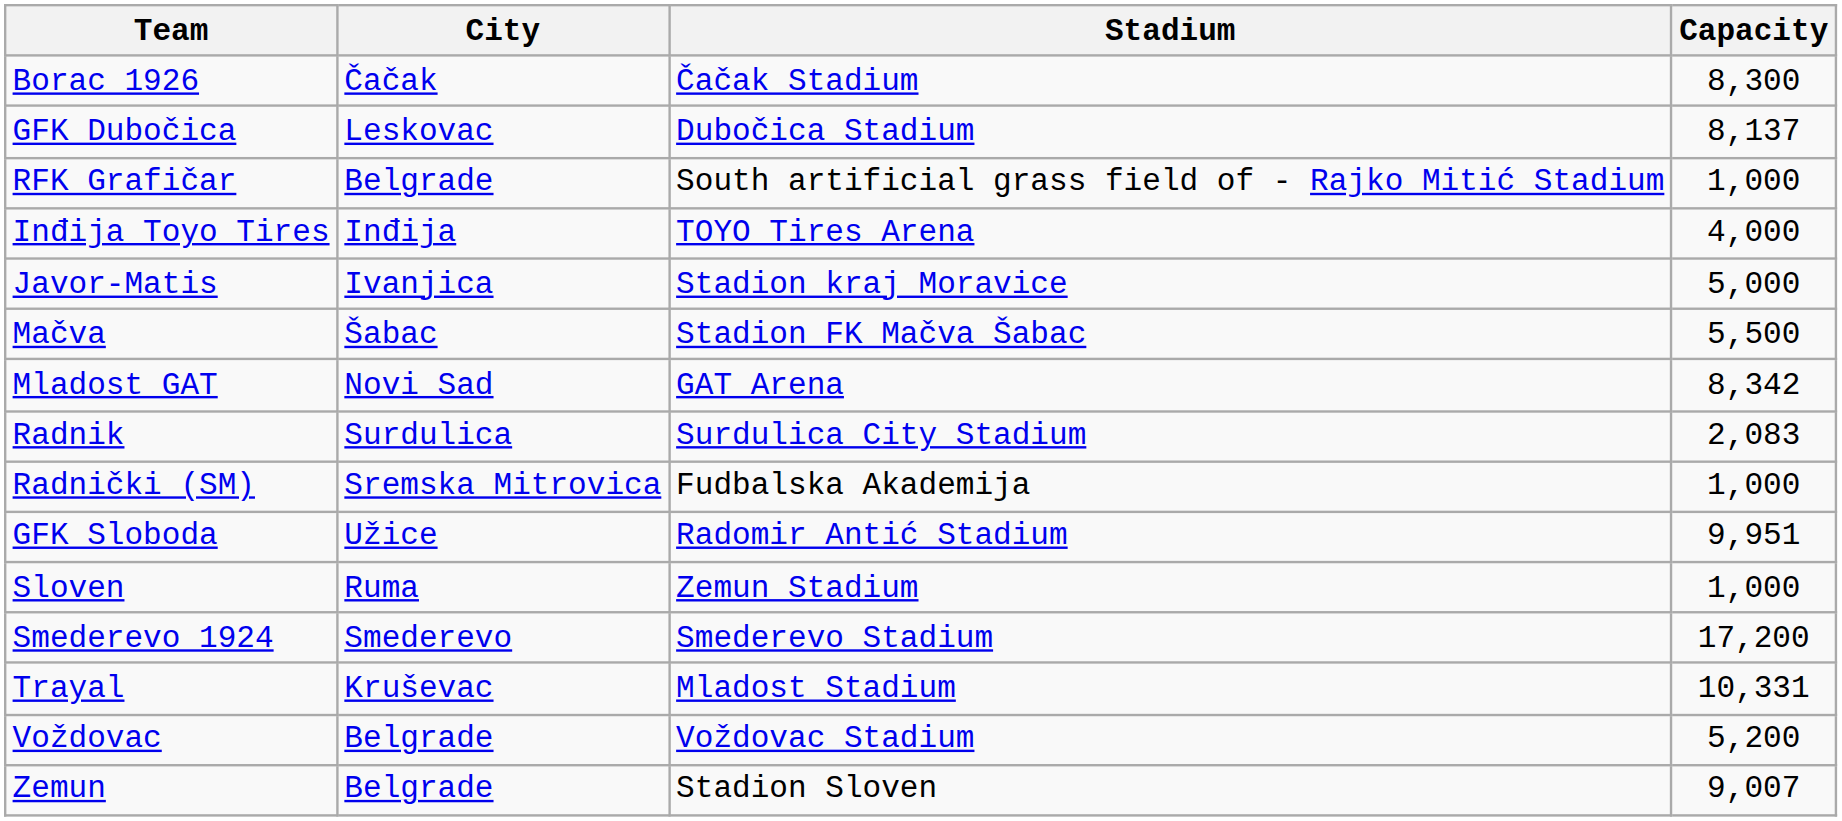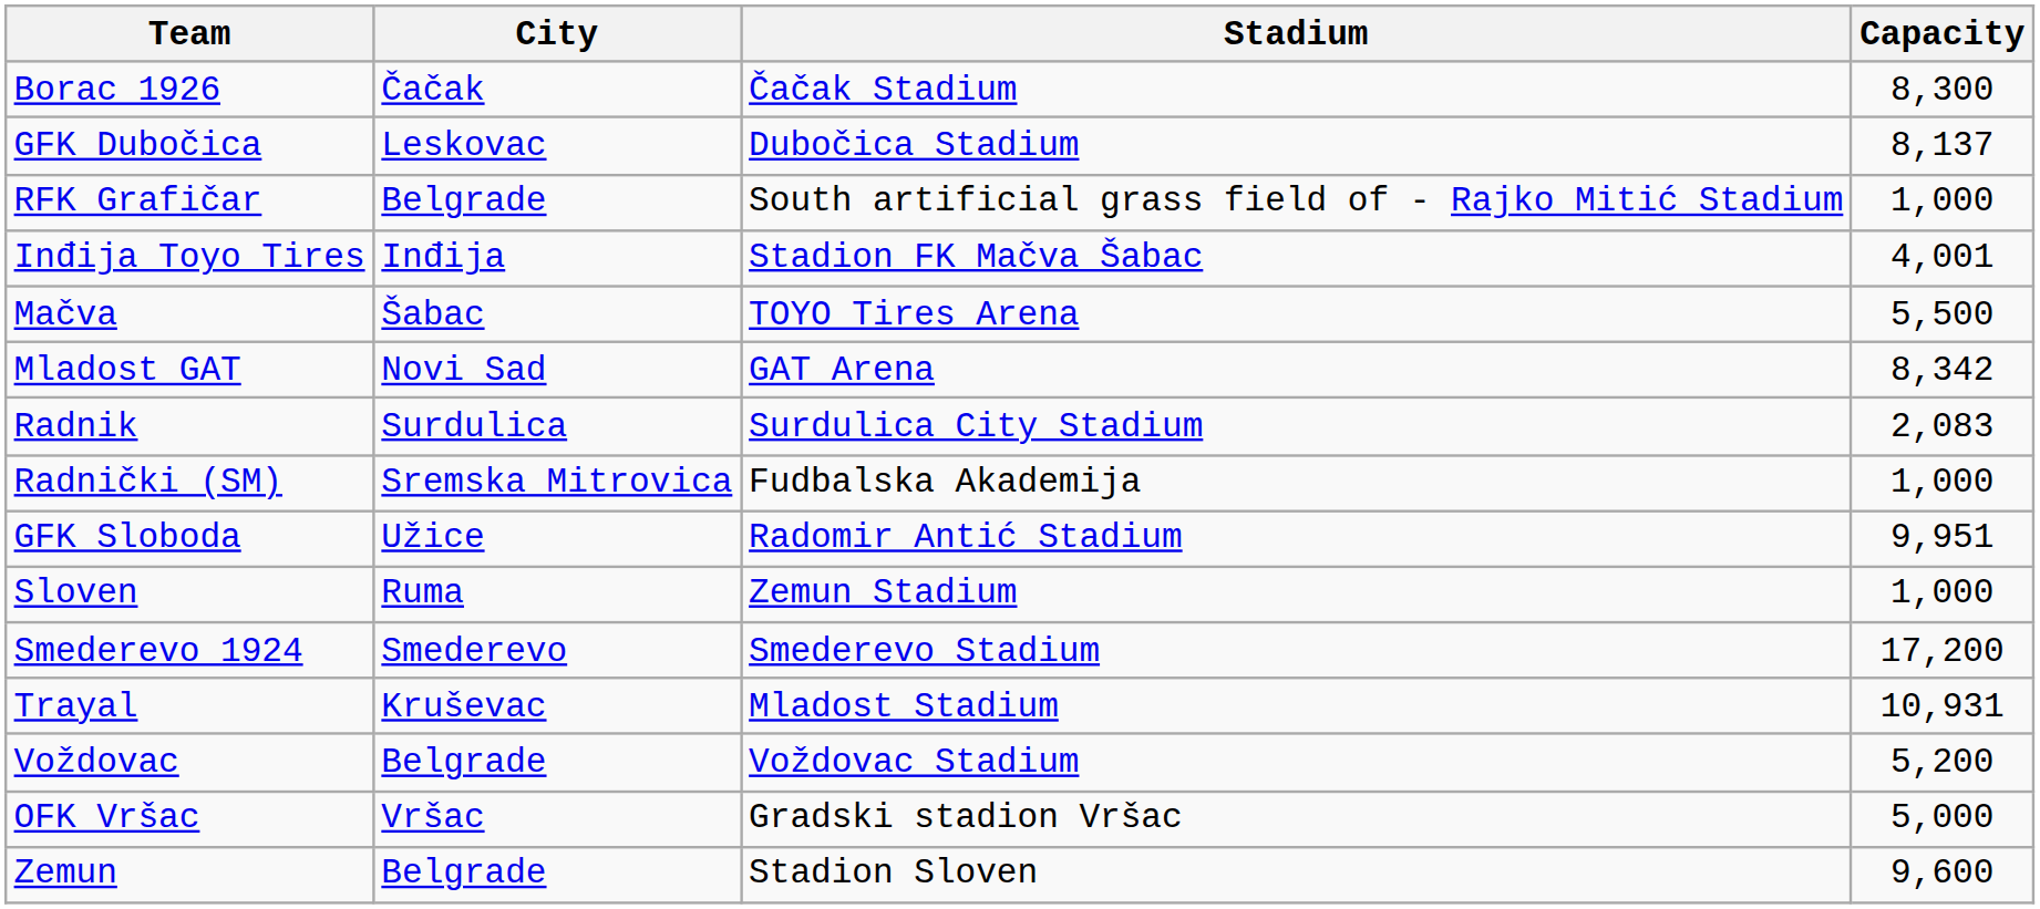 <table class="wikitable sortable">
 <tr>
 <th>Team</th>
 <th>City</th>
 <th>Stadium</th>
 <th>Capacity</th>
 </tr>
 <tr>
 <td><a href='#'>Borac 1926</a></td>
 <td><a href='#'>Čačak</a></td>
 <td><a href='#'>Čačak Stadium</a></td>
 <td style="text-align:center">8,300</td>
 </tr>
 <tr>
 <td><a href='#'>GFK Dubočica</a></td>
 <td><a href='#'>Leskovac</a></td>
 <td><a href='#'>Dubočica Stadium</a></td>
 <td style="text-align:center">8,137</td>
 </tr>
 <tr>
 <td><a href='#'>RFK Grafičar</a></td>
 <td><a href='#'>Belgrade</a></td>
 <td>South artificial grass field of - <a href='#'>Rajko Mitić Stadium</a></td>
 <td style="text-align:center">1,000</td>
 </tr>
 <tr>
 <td><a href='#'>Inđija Toyo Tires</a></td>
 <td><a href='#'>Inđija</a></td>
-<td><a href='#'>TOYO Tires Arena</a></td>
-<td style="text-align:center">4,000</td>
-</tr>
-<tr>
-<td><a href='#'>Javor-Matis</a></td>
-<td><a href='#'>Ivanjica</a></td>
-<td><a href='#'>Stadion kraj Moravice</a></td>
-<td style="text-align:center">5,000</td>
+<td><a href='#'>Stadion FK Mačva Šabac</a></td>
+<td style="text-align:center">4,001</td>
 </tr>
 <tr>
 <td><a href='#'>Mačva</a></td>
 <td><a href='#'>Šabac</a></td>
-<td><a href='#'>Stadion FK Mačva Šabac</a></td>
+<td><a href='#'>TOYO Tires Arena</a></td>
 <td style="text-align:center">5,500</td>
 </tr>
 <tr>
 <td><a href='#'>Mladost GAT</a></td>
 <td><a href='#'>Novi Sad</a></td>
 <td><a href='#'>GAT Arena</a></td>
 <td style="text-align:center">8,342</td>
 </tr>
 <tr>
 <td><a href='#'>Radnik</a></td>
 <td><a href='#'>Surdulica</a></td>
 <td><a href='#'>Surdulica City Stadium</a></td>
 <td style="text-align:center">2,083</td>
 </tr>
 <tr>
 <td><a href='#'>Radnički (SM)</a></td>
 <td><a href='#'>Sremska Mitrovica</a></td>
 <td>Fudbalska Akademija</td>
 <td style="text-align:center">1,000</td>
 </tr>
 <tr>
 <td><a href='#'>GFK Sloboda</a></td>
 <td><a href='#'>Užice</a></td>
 <td><a href='#'>Radomir Antić Stadium</a></td>
 <td style="text-align:center">9,951</td>
 </tr>
 <tr>
 <td><a href='#'>Sloven</a></td>
 <td><a href='#'>Ruma</a></td>
 <td><a href='#'>Zemun Stadium</a></td>
 <td style="text-align:center">1,000</td>
 </tr>
 <tr>
 <td><a href='#'>Smederevo 1924</a></td>
 <td><a href='#'>Smederevo</a></td>
 <td><a href='#'>Smederevo Stadium</a></td>
 <td style="text-align:center">17,200</td>
 </tr>
 <tr>
 <td><a href='#'>Trayal</a></td>
 <td><a href='#'>Kruševac</a></td>
 <td><a href='#'>Mladost Stadium</a></td>
-<td style="text-align:center">10,331</td>
+<td style="text-align:center">10,931</td>
 </tr>
 <tr>
 <td><a href='#'>Voždovac</a></td>
 <td><a href='#'>Belgrade</a></td>
 <td><a href='#'>Voždovac Stadium</a></td>
 <td style="text-align:center">5,200</td>
 </tr>
 <tr>
+<td><a href='#'>OFK Vršac</a></td>
+<td><a href='#'>Vršac</a></td>
+<td>Gradski stadion Vršac</td>
+<td style="text-align:center">5,000</td>
+</tr>
+<tr>
 <td><a href='#'>Zemun</a></td>
 <td><a href='#'>Belgrade</a></td>
 <td>Stadion Sloven</td>
-<td style="text-align:center">9,007</td>
+<td style="text-align:center">9,600</td>
 </tr>
 </table>
